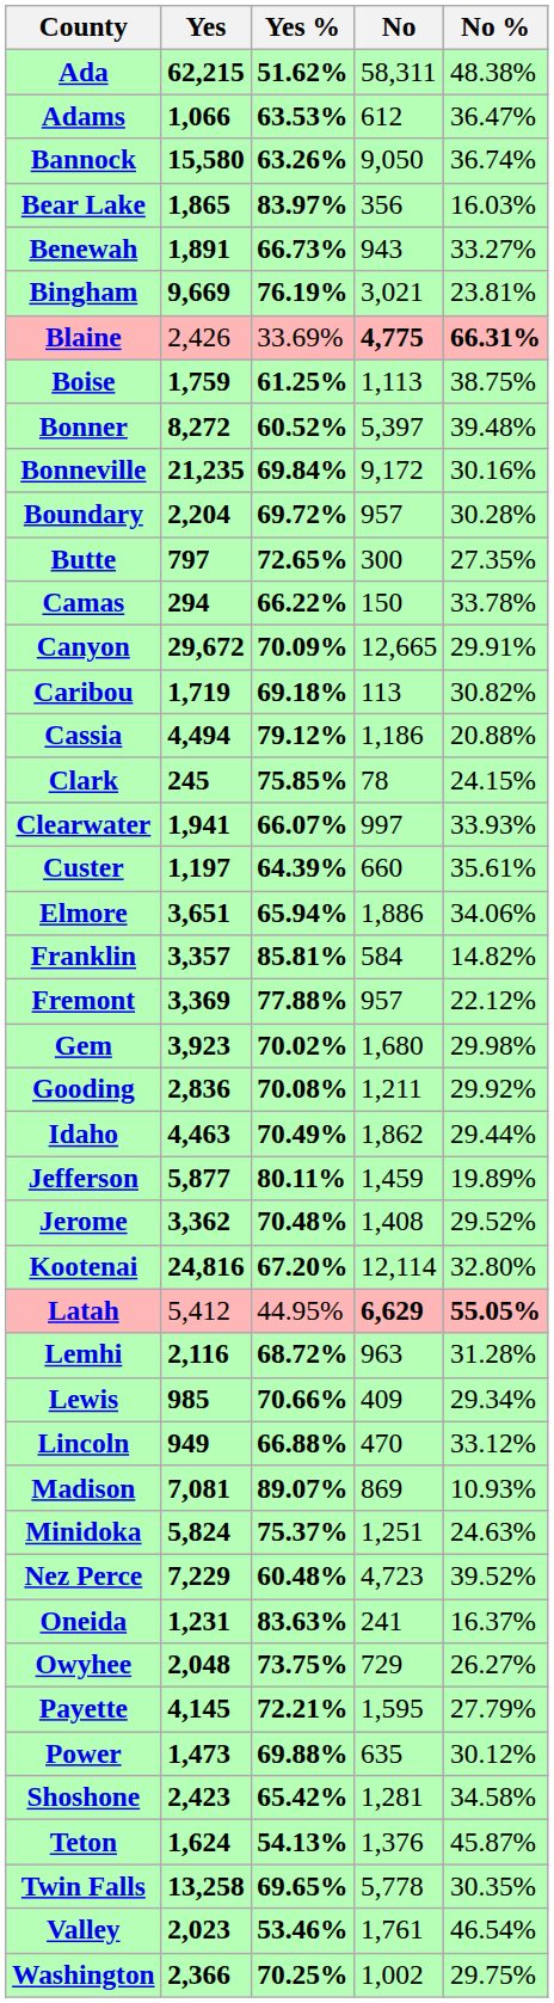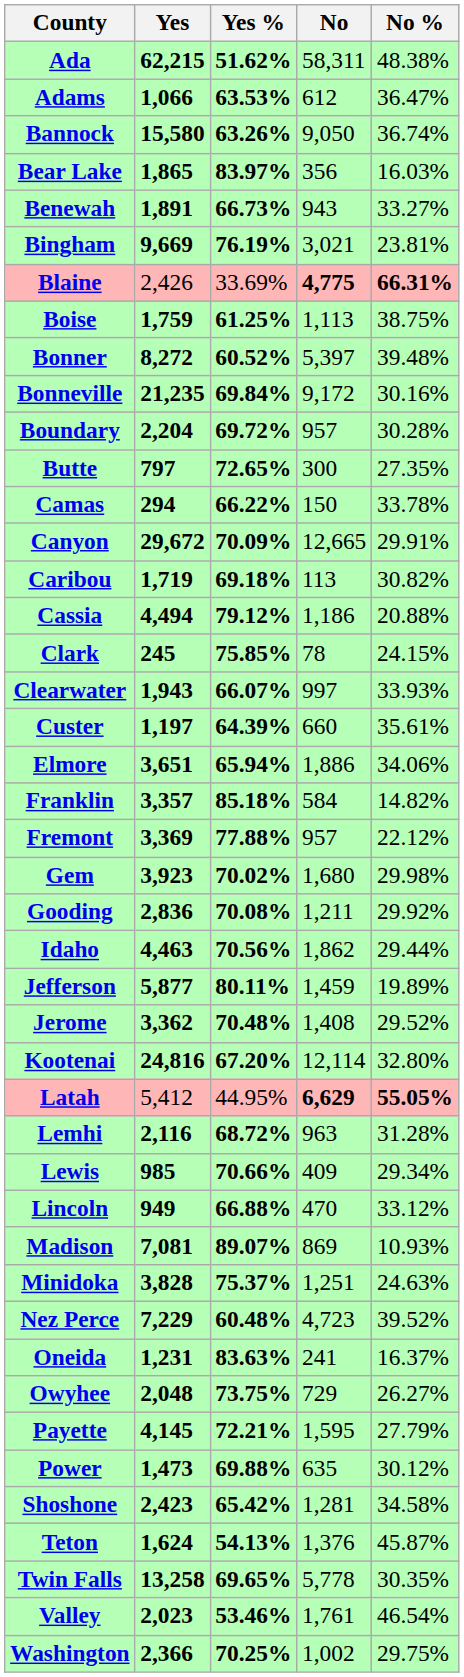 <table class="wikitable sortable">
 <tr>
 <th>County</th>
 <th>Yes</th>
 <th>Yes %</th>
 <th>No</th>
 <th>No %</th>
 </tr>
 <tr>
 <th style="background:#b6ffb6;"><a href='#'>Ada</a></th>
 <td style="background:#b6ffb6;"><strong>62,215</strong></td>
 <td style="background:#b6ffb6;"><strong>51.62%</strong></td>
 <td style="background:#b6ffb6;">58,311</td>
 <td style="background:#b6ffb6;">48.38%</td>
 </tr>
 <tr>
 <th style="background:#b6ffb6;"><a href='#'>Adams</a></th>
 <td style="background:#b6ffb6;"><strong>1,066</strong></td>
 <td style="background:#b6ffb6;"><strong>63.53%</strong></td>
 <td style="background:#b6ffb6;">612</td>
 <td style="background:#b6ffb6;">36.47%</td>
 </tr>
 <tr>
 <th style="background:#b6ffb6;"><a href='#'>Bannock</a></th>
 <td style="background:#b6ffb6;"><strong>15,580</strong></td>
 <td style="background:#b6ffb6;"><strong>63.26%</strong></td>
 <td style="background:#b6ffb6;">9,050</td>
 <td style="background:#b6ffb6;">36.74%</td>
 </tr>
 <tr>
 <th style="background:#b6ffb6;"><a href='#'>Bear Lake</a></th>
 <td style="background:#b6ffb6;"><strong>1,865</strong></td>
 <td style="background:#b6ffb6;"><strong>83.97%</strong></td>
 <td style="background:#b6ffb6;">356</td>
 <td style="background:#b6ffb6;">16.03%</td>
 </tr>
 <tr>
 <th style="background:#b6ffb6;"><a href='#'>Benewah</a></th>
 <td style="background:#b6ffb6;"><strong>1,891</strong></td>
 <td style="background:#b6ffb6;"><strong>66.73%</strong></td>
 <td style="background:#b6ffb6;">943</td>
 <td style="background:#b6ffb6;">33.27%</td>
 </tr>
 <tr>
 <th style="background:#b6ffb6;"><a href='#'>Bingham</a></th>
 <td style="background:#b6ffb6;"><strong>9,669</strong></td>
 <td style="background:#b6ffb6;"><strong>76.19%</strong></td>
 <td style="background:#b6ffb6;">3,021</td>
 <td style="background:#b6ffb6;">23.81%</td>
 </tr>
 <tr>
 <th style="background:#ffb6b6;"><a href='#'>Blaine</a></th>
 <td style="background:#ffb6b6;">2,426</td>
 <td style="background:#ffb6b6;">33.69%</td>
 <td style="background:#ffb6b6;"><strong>4,775</strong></td>
 <td style="background:#ffb6b6;"><strong>66.31%</strong></td>
 </tr>
 <tr>
 <th style="background:#b6ffb6;"><a href='#'>Boise</a></th>
 <td style="background:#b6ffb6;"><strong>1,759</strong></td>
 <td style="background:#b6ffb6;"><strong>61.25%</strong></td>
 <td style="background:#b6ffb6;">1,113</td>
 <td style="background:#b6ffb6;">38.75%</td>
 </tr>
 <tr>
 <th style="background:#b6ffb6;"><a href='#'>Bonner</a></th>
 <td style="background:#b6ffb6;"><strong>8,272</strong></td>
 <td style="background:#b6ffb6;"><strong>60.52%</strong></td>
 <td style="background:#b6ffb6;">5,397</td>
 <td style="background:#b6ffb6;">39.48%</td>
 </tr>
 <tr>
 <th style="background:#b6ffb6;"><a href='#'>Bonneville</a></th>
 <td style="background:#b6ffb6;"><strong>21,235</strong></td>
 <td style="background:#b6ffb6;"><strong>69.84%</strong></td>
 <td style="background:#b6ffb6;">9,172</td>
 <td style="background:#b6ffb6;">30.16%</td>
 </tr>
 <tr>
 <th style="background:#b6ffb6;"><a href='#'>Boundary</a></th>
 <td style="background:#b6ffb6;"><strong>2,204</strong></td>
 <td style="background:#b6ffb6;"><strong>69.72%</strong></td>
 <td style="background:#b6ffb6;">957</td>
 <td style="background:#b6ffb6;">30.28%</td>
 </tr>
 <tr>
 <th style="background:#b6ffb6;"><a href='#'>Butte</a></th>
 <td style="background:#b6ffb6;"><strong>797</strong></td>
 <td style="background:#b6ffb6;"><strong>72.65%</strong></td>
 <td style="background:#b6ffb6;">300</td>
 <td style="background:#b6ffb6;">27.35%</td>
 </tr>
 <tr>
 <th style="background:#b6ffb6;"><a href='#'>Camas</a></th>
 <td style="background:#b6ffb6;"><strong>294</strong></td>
 <td style="background:#b6ffb6;"><strong>66.22%</strong></td>
 <td style="background:#b6ffb6;">150</td>
 <td style="background:#b6ffb6;">33.78%</td>
 </tr>
 <tr>
 <th style="background:#b6ffb6;"><a href='#'>Canyon</a></th>
 <td style="background:#b6ffb6;"><strong>29,672</strong></td>
 <td style="background:#b6ffb6;"><strong>70.09%</strong></td>
 <td style="background:#b6ffb6;">12,665</td>
 <td style="background:#b6ffb6;">29.91%</td>
 </tr>
 <tr>
 <th style="background:#b6ffb6;"><a href='#'>Caribou</a></th>
 <td style="background:#b6ffb6;"><strong>1,719</strong></td>
 <td style="background:#b6ffb6;"><strong>69.18%</strong></td>
 <td style="background:#b6ffb6;">113</td>
 <td style="background:#b6ffb6;">30.82%</td>
 </tr>
 <tr>
 <th style="background:#b6ffb6;"><a href='#'>Cassia</a></th>
 <td style="background:#b6ffb6;"><strong>4,494</strong></td>
 <td style="background:#b6ffb6;"><strong>79.12%</strong></td>
 <td style="background:#b6ffb6;">1,186</td>
 <td style="background:#b6ffb6;">20.88%</td>
 </tr>
 <tr>
 <th style="background:#b6ffb6;"><a href='#'>Clark</a></th>
 <td style="background:#b6ffb6;"><strong>245</strong></td>
 <td style="background:#b6ffb6;"><strong>75.85%</strong></td>
 <td style="background:#b6ffb6;">78</td>
 <td style="background:#b6ffb6;">24.15%</td>
 </tr>
 <tr>
 <th style="background:#b6ffb6;"><a href='#'>Clearwater</a></th>
-<td style="background:#b6ffb6;"><strong>1,941</strong></td>
+<td style="background:#b6ffb6;"><strong>1,943</strong></td>
 <td style="background:#b6ffb6;"><strong>66.07%</strong></td>
 <td style="background:#b6ffb6;">997</td>
 <td style="background:#b6ffb6;">33.93%</td>
 </tr>
 <tr>
 <th style="background:#b6ffb6;"><a href='#'>Custer</a></th>
 <td style="background:#b6ffb6;"><strong>1,197</strong></td>
 <td style="background:#b6ffb6;"><strong>64.39%</strong></td>
 <td style="background:#b6ffb6;">660</td>
 <td style="background:#b6ffb6;">35.61%</td>
 </tr>
 <tr>
 <th style="background:#b6ffb6;"><a href='#'>Elmore</a></th>
 <td style="background:#b6ffb6;"><strong>3,651</strong></td>
 <td style="background:#b6ffb6;"><strong>65.94%</strong></td>
 <td style="background:#b6ffb6;">1,886</td>
 <td style="background:#b6ffb6;">34.06%</td>
 </tr>
 <tr>
 <th style="background:#b6ffb6;"><a href='#'>Franklin</a></th>
 <td style="background:#b6ffb6;"><strong>3,357</strong></td>
-<td style="background:#b6ffb6;"><strong>85.81%</strong></td>
+<td style="background:#b6ffb6;"><strong>85.18%</strong></td>
 <td style="background:#b6ffb6;">584</td>
 <td style="background:#b6ffb6;">14.82%</td>
 </tr>
 <tr>
 <th style="background:#b6ffb6;"><a href='#'>Fremont</a></th>
 <td style="background:#b6ffb6;"><strong>3,369</strong></td>
 <td style="background:#b6ffb6;"><strong>77.88%</strong></td>
 <td style="background:#b6ffb6;">957</td>
 <td style="background:#b6ffb6;">22.12%</td>
 </tr>
 <tr>
 <th style="background:#b6ffb6;"><a href='#'>Gem</a></th>
 <td style="background:#b6ffb6;"><strong>3,923</strong></td>
 <td style="background:#b6ffb6;"><strong>70.02%</strong></td>
 <td style="background:#b6ffb6;">1,680</td>
 <td style="background:#b6ffb6;">29.98%</td>
 </tr>
 <tr>
 <th style="background:#b6ffb6;"><a href='#'>Gooding</a></th>
 <td style="background:#b6ffb6;"><strong>2,836</strong></td>
 <td style="background:#b6ffb6;"><strong>70.08%</strong></td>
 <td style="background:#b6ffb6;">1,211</td>
 <td style="background:#b6ffb6;">29.92%</td>
 </tr>
 <tr>
 <th style="background:#b6ffb6;"><a href='#'>Idaho</a></th>
 <td style="background:#b6ffb6;"><strong>4,463</strong></td>
-<td style="background:#b6ffb6;"><strong>70.49%</strong></td>
+<td style="background:#b6ffb6;"><strong>70.56%</strong></td>
 <td style="background:#b6ffb6;">1,862</td>
 <td style="background:#b6ffb6;">29.44%</td>
 </tr>
 <tr>
 <th style="background:#b6ffb6;"><a href='#'>Jefferson</a></th>
 <td style="background:#b6ffb6;"><strong>5,877</strong></td>
 <td style="background:#b6ffb6;"><strong>80.11%</strong></td>
 <td style="background:#b6ffb6;">1,459</td>
 <td style="background:#b6ffb6;">19.89%</td>
 </tr>
 <tr>
 <th style="background:#b6ffb6;"><a href='#'>Jerome</a></th>
 <td style="background:#b6ffb6;"><strong>3,362</strong></td>
 <td style="background:#b6ffb6;"><strong>70.48%</strong></td>
 <td style="background:#b6ffb6;">1,408</td>
 <td style="background:#b6ffb6;">29.52%</td>
 </tr>
 <tr>
 <th style="background:#b6ffb6;"><a href='#'>Kootenai</a></th>
 <td style="background:#b6ffb6;"><strong>24,816</strong></td>
 <td style="background:#b6ffb6;"><strong>67.20%</strong></td>
 <td style="background:#b6ffb6;">12,114</td>
 <td style="background:#b6ffb6;">32.80%</td>
 </tr>
 <tr>
 <th style="background:#ffb6b6;"><a href='#'>Latah</a></th>
 <td style="background:#ffb6b6;">5,412</td>
 <td style="background:#ffb6b6;">44.95%</td>
 <td style="background:#ffb6b6;"><strong>6,629</strong></td>
 <td style="background:#ffb6b6;"><strong>55.05%</strong></td>
 </tr>
 <tr>
 <th style="background:#b6ffb6;"><a href='#'>Lemhi</a></th>
 <td style="background:#b6ffb6;"><strong>2,116</strong></td>
 <td style="background:#b6ffb6;"><strong>68.72%</strong></td>
 <td style="background:#b6ffb6;">963</td>
 <td style="background:#b6ffb6;">31.28%</td>
 </tr>
 <tr>
 <th style="background:#b6ffb6;"><a href='#'>Lewis</a></th>
 <td style="background:#b6ffb6;"><strong>985</strong></td>
 <td style="background:#b6ffb6;"><strong>70.66%</strong></td>
 <td style="background:#b6ffb6;">409</td>
 <td style="background:#b6ffb6;">29.34%</td>
 </tr>
 <tr>
 <th style="background:#b6ffb6;"><a href='#'>Lincoln</a></th>
 <td style="background:#b6ffb6;"><strong>949</strong></td>
 <td style="background:#b6ffb6;"><strong>66.88%</strong></td>
 <td style="background:#b6ffb6;">470</td>
 <td style="background:#b6ffb6;">33.12%</td>
 </tr>
 <tr>
 <th style="background:#b6ffb6;"><a href='#'>Madison</a></th>
 <td style="background:#b6ffb6;"><strong>7,081</strong></td>
 <td style="background:#b6ffb6;"><strong>89.07%</strong></td>
 <td style="background:#b6ffb6;">869</td>
 <td style="background:#b6ffb6;">10.93%</td>
 </tr>
 <tr>
 <th style="background:#b6ffb6;"><a href='#'>Minidoka</a></th>
-<td style="background:#b6ffb6;"><strong>5,824</strong></td>
+<td style="background:#b6ffb6;"><strong>3,828</strong></td>
 <td style="background:#b6ffb6;"><strong>75.37%</strong></td>
 <td style="background:#b6ffb6;">1,251</td>
 <td style="background:#b6ffb6;">24.63%</td>
 </tr>
 <tr>
 <th style="background:#b6ffb6;"><a href='#'>Nez Perce</a></th>
 <td style="background:#b6ffb6;"><strong>7,229</strong></td>
 <td style="background:#b6ffb6;"><strong>60.48%</strong></td>
 <td style="background:#b6ffb6;">4,723</td>
 <td style="background:#b6ffb6;">39.52%</td>
 </tr>
 <tr>
 <th style="background:#b6ffb6;"><a href='#'>Oneida</a></th>
 <td style="background:#b6ffb6;"><strong>1,231</strong></td>
 <td style="background:#b6ffb6;"><strong>83.63%</strong></td>
 <td style="background:#b6ffb6;">241</td>
 <td style="background:#b6ffb6;">16.37%</td>
 </tr>
 <tr>
 <th style="background:#b6ffb6;"><a href='#'>Owyhee</a></th>
 <td style="background:#b6ffb6;"><strong>2,048</strong></td>
 <td style="background:#b6ffb6;"><strong>73.75%</strong></td>
 <td style="background:#b6ffb6;">729</td>
 <td style="background:#b6ffb6;">26.27%</td>
 </tr>
 <tr>
 <th style="background:#b6ffb6;"><a href='#'>Payette</a></th>
 <td style="background:#b6ffb6;"><strong>4,145</strong></td>
 <td style="background:#b6ffb6;"><strong>72.21%</strong></td>
 <td style="background:#b6ffb6;">1,595</td>
 <td style="background:#b6ffb6;">27.79%</td>
 </tr>
 <tr>
 <th style="background:#b6ffb6;"><a href='#'>Power</a></th>
 <td style="background:#b6ffb6;"><strong>1,473</strong></td>
 <td style="background:#b6ffb6;"><strong>69.88%</strong></td>
 <td style="background:#b6ffb6;">635</td>
 <td style="background:#b6ffb6;">30.12%</td>
 </tr>
 <tr>
 <th style="background:#b6ffb6;"><a href='#'>Shoshone</a></th>
 <td style="background:#b6ffb6;"><strong>2,423</strong></td>
 <td style="background:#b6ffb6;"><strong>65.42%</strong></td>
 <td style="background:#b6ffb6;">1,281</td>
 <td style="background:#b6ffb6;">34.58%</td>
 </tr>
 <tr>
 <th style="background:#b6ffb6;"><a href='#'>Teton</a></th>
 <td style="background:#b6ffb6;"><strong>1,624</strong></td>
 <td style="background:#b6ffb6;"><strong>54.13%</strong></td>
 <td style="background:#b6ffb6;">1,376</td>
 <td style="background:#b6ffb6;">45.87%</td>
 </tr>
 <tr>
 <th style="background:#b6ffb6;"><a href='#'>Twin Falls</a></th>
 <td style="background:#b6ffb6;"><strong>13,258</strong></td>
 <td style="background:#b6ffb6;"><strong>69.65%</strong></td>
 <td style="background:#b6ffb6;">5,778</td>
 <td style="background:#b6ffb6;">30.35%</td>
 </tr>
 <tr>
 <th style="background:#b6ffb6;"><a href='#'>Valley</a></th>
 <td style="background:#b6ffb6;"><strong>2,023</strong></td>
 <td style="background:#b6ffb6;"><strong>53.46%</strong></td>
 <td style="background:#b6ffb6;">1,761</td>
 <td style="background:#b6ffb6;">46.54%</td>
 </tr>
 <tr>
 <th style="background:#b6ffb6;"><a href='#'>Washington</a></th>
 <td style="background:#b6ffb6;"><strong>2,366</strong></td>
 <td style="background:#b6ffb6;"><strong>70.25%</strong></td>
 <td style="background:#b6ffb6;">1,002</td>
 <td style="background:#b6ffb6;">29.75%</td>
 </tr>
 </table>
